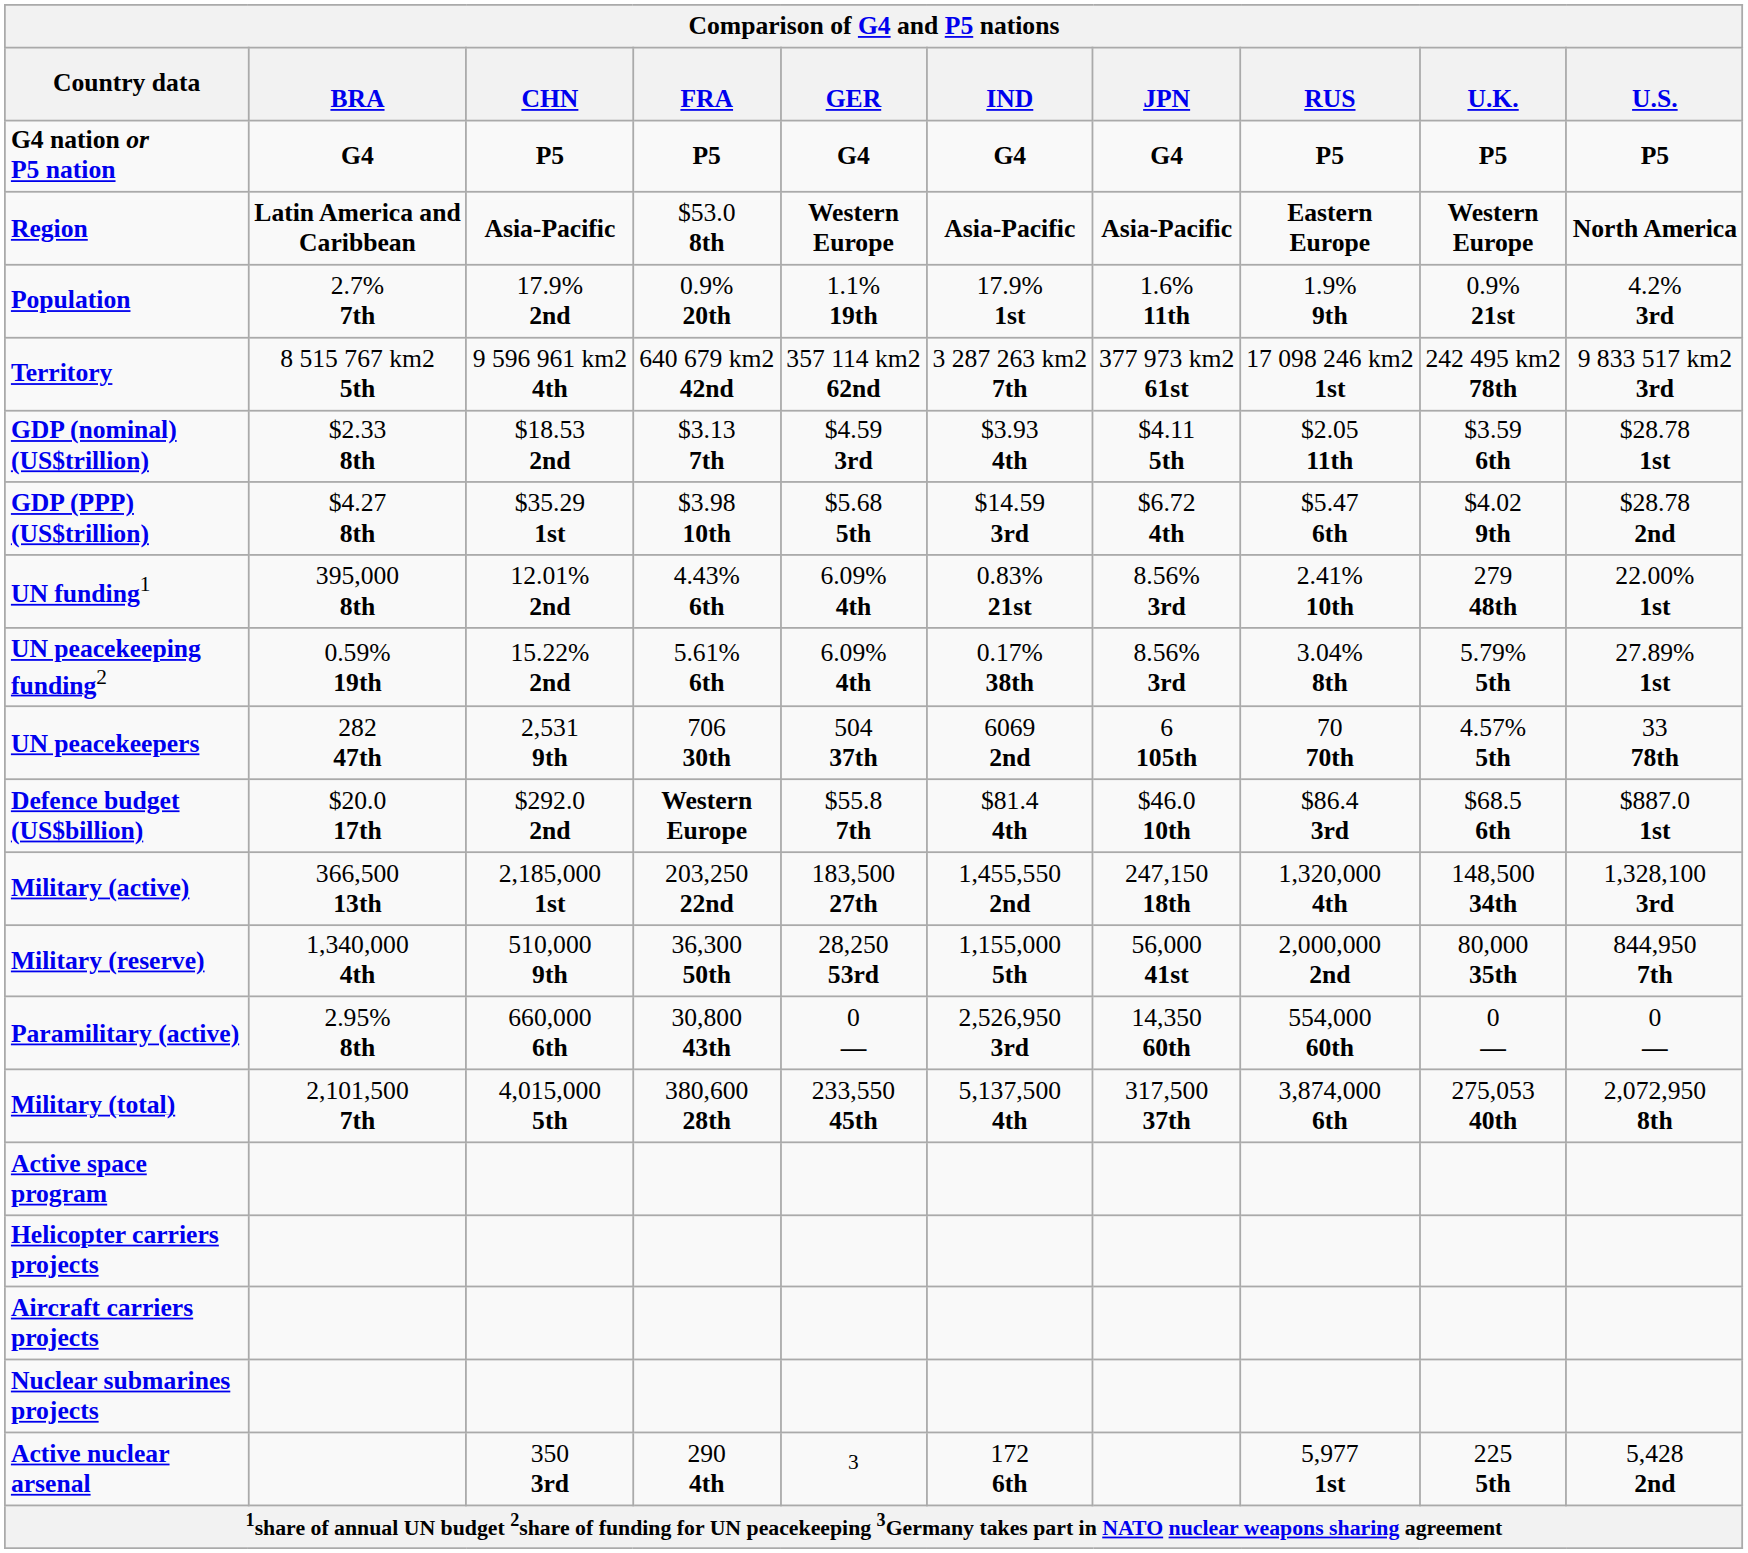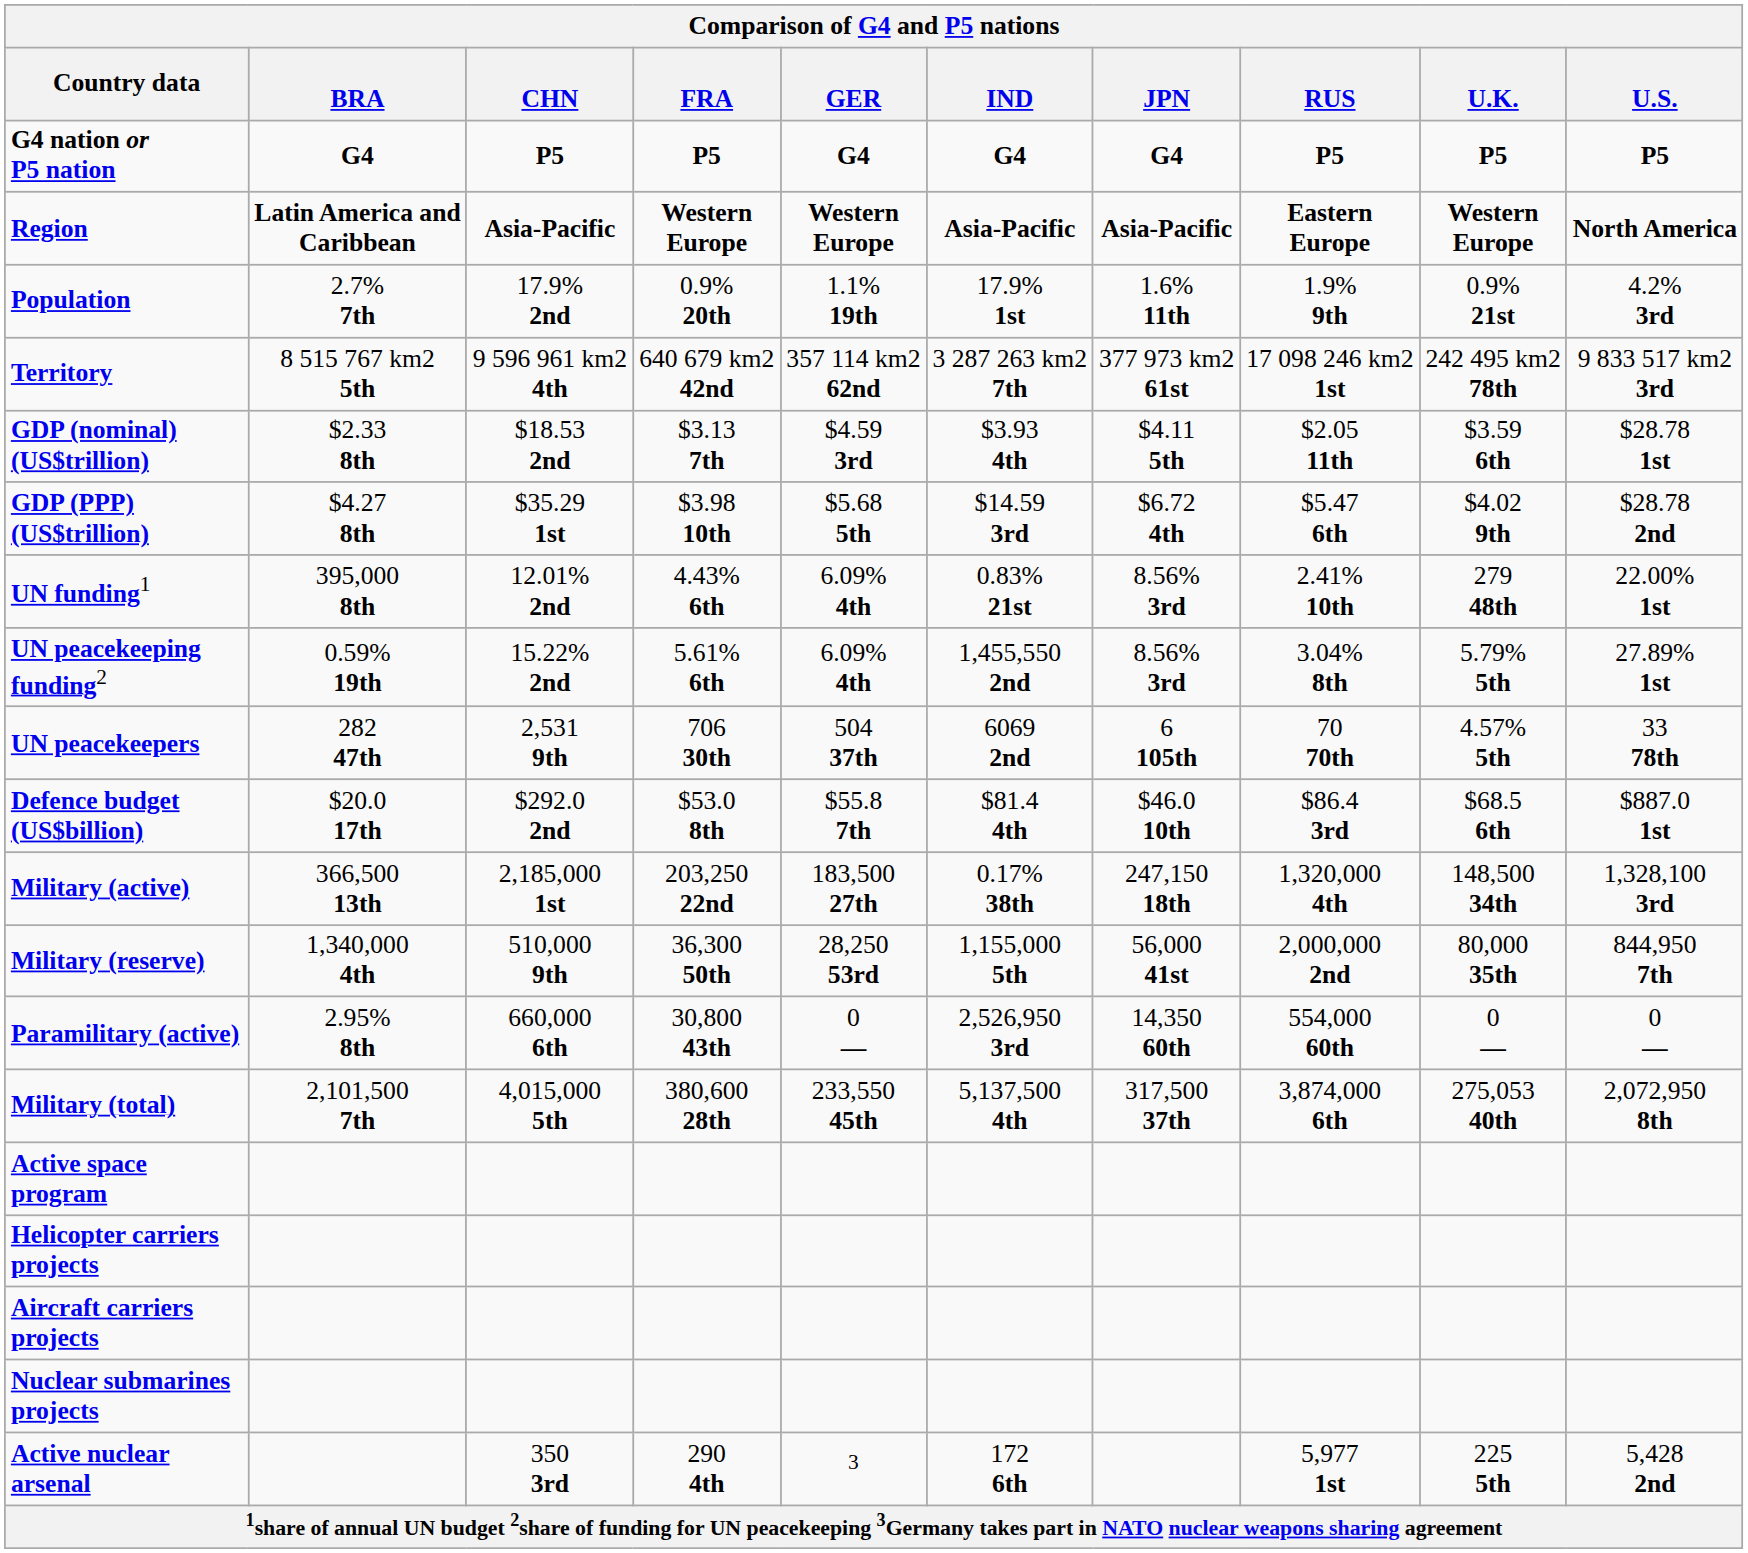 <table class="wikitable" style="text-align:center; font-size:90%">
 <tr>
 <th colspan="14">Comparison of <a href='#'>G4</a> and <a href='#'>P5</a> nations</th>
 </tr>
 <tr>
 <th width=130>Country data</th>
 <th><br><a href='#'>BRA</a></th>
 <th><br><a href='#'>CHN</a></th>
 <th><br><a href='#'>FRA</a></th>
 <th><br><a href='#'>GER</a></th>
 <th><br><a href='#'>IND</a></th>
 <th><br><a href='#'>JPN</a></th>
 <th><br><a href='#'>RUS</a></th>
 <th><br><a href='#'>U.K.</a></th>
 <th><br><a href='#'>U.S.</a></th>
 </tr>
 <tr>
 <td align=left><strong> G4 nation <em>or</em><br><a href='#'>P5 nation</a></strong></td>
 <td><span><strong>G4</strong></span></td>
 <td><span><strong>P5</strong></span></td>
 <td><span><strong>P5</strong></span></td>
 <td><span><strong>G4</strong></span></td>
 <td><span><strong>G4</strong></span></td>
 <td><span><strong>G4</strong></span></td>
 <td><span><strong>P5</strong></span></td>
 <td><span><strong>P5</strong></span></td>
 <td><span><strong>P5</strong></span></td>
 </tr>
 <tr>
 <td align=left><strong><a href='#'>Region</a></strong></td>
 <td><strong>Latin America and<br>Caribbean</strong></td>
 <td><strong>Asia-Pacific</strong></td>
-<td>$53.0<br><strong>8th</strong></td>
+<td><strong>Western<br>Europe</strong></td>
 <td><strong>Western<br>Europe</strong></td>
 <td><strong>Asia-Pacific</strong></td>
 <td><strong>Asia-Pacific</strong></td>
 <td><strong>Eastern<br>Europe</strong></td>
 <td><strong>Western<br>Europe</strong></td>
 <td><strong>North America</strong></td>
 </tr>
 <tr>
 <td align=left><strong><a href='#'>Population</a></strong></td>
 <td>2.7%<br><strong>7th</strong></td>
 <td>17.9%<br><strong>2nd</strong></td>
 <td>0.9%<br><strong>20th</strong></td>
 <td>1.1%<br><strong>19th</strong></td>
 <td>17.9%<br><strong>1st</strong></td>
 <td>1.6%<br><strong>11th</strong></td>
 <td>1.9%<br><strong>9th</strong></td>
 <td>0.9%<br><strong>21st</strong></td>
 <td>4.2%<br><strong>3rd</strong></td>
 </tr>
 <tr>
 <td align=left><strong><a href='#'>Territory</a></strong></td>
 <td>8 515 767 km2<br><strong>5th</strong></td>
 <td>9 596 961 km2<br><strong>4th</strong></td>
 <td>640 679 km2<br><strong>42nd</strong></td>
 <td>357 114 km2<br><strong>62nd</strong></td>
 <td>3 287 263 km2<br><strong>7th</strong></td>
 <td>377 973 km2<br><strong>61st</strong></td>
 <td>17 098 246 km2<br><strong>1st</strong></td>
 <td>242 495 km2<br><strong>78th</strong></td>
 <td>9 833 517 km2<br><strong>3rd</strong></td>
 </tr>
 <tr>
 <td align=left><strong><a href='#'>GDP (nominal) (US$trillion)</a></strong></td>
 <td>$2.33<br><strong>8th</strong></td>
 <td>$18.53<br><strong>2nd</strong></td>
 <td>$3.13<br><strong>7th</strong></td>
 <td>$4.59<br><strong>3rd</strong></td>
 <td>$3.93<br><strong>4th</strong></td>
 <td>$4.11<br><strong>5th</strong></td>
 <td>$2.05<br><strong>11th</strong></td>
 <td>$3.59<br><strong>6th</strong></td>
 <td>$28.78<br><strong>1st</strong></td>
 </tr>
 <tr>
 <td align=left><strong><a href='#'>GDP (PPP) (US$trillion)</a></strong></td>
 <td>$4.27<br><strong>8th</strong></td>
 <td>$35.29<br><strong>1st</strong></td>
 <td>$3.98<br><strong>10th</strong></td>
 <td>$5.68<br><strong>5th</strong></td>
 <td>$14.59<br><strong>3rd</strong></td>
 <td>$6.72<br><strong>4th</strong></td>
 <td>$5.47<br><strong>6th</strong></td>
 <td>$4.02<br><strong>9th</strong></td>
 <td>$28.78<br><strong>2nd</strong></td>
 </tr>
 <tr>
 <td align=left><strong><a href='#'>UN funding</a></strong><sup>1</sup></td>
 <td>395,000<br><strong>8th</strong></td>
 <td>12.01%<br><strong>2nd</strong></td>
 <td>4.43%<br><strong>6th</strong></td>
 <td>6.09%<br><strong>4th</strong></td>
 <td>0.83%<br><strong>21st</strong></td>
 <td>8.56%<br><strong>3rd</strong></td>
 <td>2.41%<br><strong>10th</strong></td>
 <td>279<br><strong>48th</strong></td>
 <td>22.00%<br><strong>1st</strong></td>
 </tr>
 <tr>
 <td align=left><strong><a href='#'>UN peacekeeping funding</a></strong><sup>2</sup></td>
 <td>0.59%<br><strong>19th</strong></td>
 <td>15.22%<br><strong>2nd</strong></td>
 <td>5.61%<br><strong>6th</strong></td>
 <td>6.09%<br><strong>4th</strong></td>
-<td>0.17%<br><strong>38th</strong></td>
+<td>1,455,550<br><strong>2nd</strong></td>
 <td>8.56%<br><strong>3rd</strong></td>
 <td>3.04%<br><strong>8th</strong></td>
 <td>5.79%<br><strong>5th</strong></td>
 <td>27.89%<br><strong>1st</strong></td>
 </tr>
 <tr>
 <td align=left><strong><a href='#'>UN peacekeepers</a></strong></td>
 <td>282<br><strong>47th</strong></td>
 <td>2,531<br><strong>9th</strong></td>
 <td>706<br><strong>30th</strong></td>
 <td>504<br><strong>37th</strong></td>
 <td>6069<br><strong>2nd</strong></td>
 <td>6<br><strong>105th</strong></td>
 <td>70<br><strong>70th</strong></td>
 <td>4.57%<br><strong>5th</strong></td>
 <td>33<br><strong>78th</strong></td>
 </tr>
 <tr>
 <td align=left><strong><a href='#'>Defence budget (US$billion)</a></strong></td>
 <td>$20.0<br><strong>17th</strong></td>
 <td>$292.0<br><strong>2nd</strong></td>
-<td><strong>Western<br>Europe</strong></td>
+<td>$53.0<br><strong>8th</strong></td>
 <td>$55.8<br><strong>7th</strong></td>
 <td>$81.4<br><strong>4th</strong></td>
 <td>$46.0<br><strong>10th</strong></td>
 <td>$86.4<br><strong>3rd</strong></td>
 <td>$68.5<br><strong>6th</strong></td>
 <td>$887.0<br><strong>1st</strong></td>
 </tr>
 <tr>
 <td align=left><strong><a href='#'>Military (active)</a></strong></td>
 <td>366,500<br><strong>13th</strong></td>
 <td>2,185,000<br><strong>1st</strong></td>
 <td>203,250<br><strong>22nd</strong></td>
 <td>183,500<br><strong>27th</strong></td>
-<td>1,455,550<br><strong>2nd</strong></td>
+<td>0.17%<br><strong>38th</strong></td>
 <td>247,150<br><strong>18th</strong></td>
 <td>1,320,000<br><strong>4th</strong></td>
 <td>148,500<br><strong>34th</strong></td>
 <td>1,328,100<br><strong>3rd</strong></td>
 </tr>
 <tr>
 <td align=left><strong><a href='#'>Military (reserve)</a></strong></td>
 <td>1,340,000<br><strong>4th</strong></td>
 <td>510,000<br><strong>9th</strong></td>
 <td>36,300<br><strong>50th</strong></td>
 <td>28,250<br><strong>53rd</strong></td>
 <td>1,155,000<br><strong>5th</strong></td>
 <td>56,000<br><strong>41st</strong></td>
 <td>2,000,000<br><strong>2nd</strong></td>
 <td>80,000<br><strong>35th</strong></td>
 <td>844,950<br><strong>7th</strong></td>
 </tr>
 <tr>
 <td align=left><strong><a href='#'>Paramilitary (active)</a></strong></td>
 <td>2.95%<br><strong>8th</strong></td>
 <td>660,000<br><strong>6th</strong></td>
 <td>30,800<br><strong>43th</strong></td>
 <td>0<br><strong>—</strong></td>
 <td>2,526,950<br><strong>3rd</strong></td>
 <td>14,350<br><strong>60th</strong></td>
 <td>554,000<br><strong>60th</strong></td>
 <td>0<br><strong>—</strong></td>
 <td>0<br><strong>—</strong></td>
 </tr>
 <tr>
 <td align=left><strong><a href='#'>Military (total)</a></strong></td>
 <td>2,101,500<br><strong>7th</strong></td>
 <td>4,015,000<br><strong>5th</strong></td>
 <td>380,600<br><strong>28th</strong></td>
 <td>233,550<br><strong>45th</strong></td>
 <td>5,137,500<br><strong>4th</strong></td>
 <td>317,500<br><strong>37th</strong></td>
 <td>3,874,000<br><strong>6th</strong></td>
 <td>275,053<br><strong>40th</strong></td>
 <td>2,072,950<br><strong>8th</strong></td>
 </tr>
 <tr>
 <td align=left><strong><a href='#'>Active space program</a></strong></td>
 <td></td>
 <td></td>
 <td></td>
 <td></td>
 <td></td>
 <td></td>
 <td></td>
 <td></td>
 <td></td>
 </tr>
 <tr>
 <td align=left><strong><a href='#'>Helicopter carriers projects</a></strong></td>
 <td></td>
 <td></td>
 <td></td>
 <td></td>
 <td></td>
 <td></td>
 <td></td>
 <td></td>
 <td></td>
 </tr>
 <tr>
 <td align=left><strong><a href='#'>Aircraft carriers projects</a></strong></td>
 <td></td>
 <td></td>
 <td></td>
 <td></td>
 <td></td>
 <td></td>
 <td></td>
 <td></td>
 <td></td>
 </tr>
 <tr>
 <td align=left><strong><a href='#'>Nuclear submarines projects</a></strong></td>
 <td></td>
 <td></td>
 <td></td>
 <td></td>
 <td></td>
 <td></td>
 <td></td>
 <td></td>
 <td></td>
 </tr>
 <tr>
 <td align=left><strong><a href='#'>Active nuclear arsenal</a></strong></td>
 <td></td>
 <td>350<br><strong>3rd</strong></td>
 <td>290<br><strong>4th</strong></td>
 <td><sup>3</sup></td>
 <td>172<br><strong>6th</strong></td>
 <td></td>
 <td>5,977<br><strong>1st</strong></td>
 <td>225<br><strong>5th</strong></td>
 <td>5,428<br><strong>2nd</strong></td>
 </tr>
 <tr>
 <th colspan="13" style=font-size:85%><sup>1</sup>share of annual UN budget <sup>2</sup>share of funding for UN peacekeeping <sup>3</sup>Germany takes part in <a href='#'>NATO</a> <a href='#'>nuclear weapons sharing</a> agreement</th>
 </tr>
 </table>
